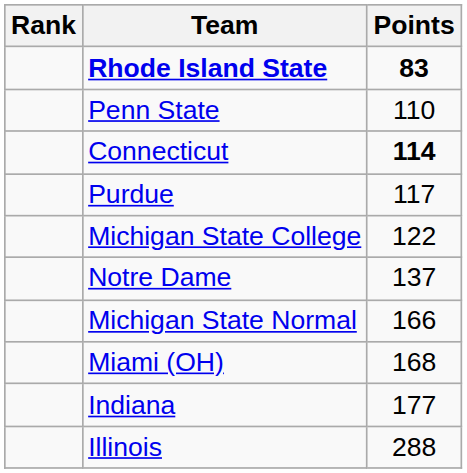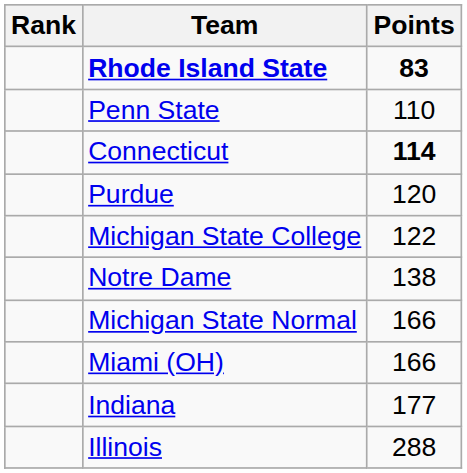 <table class="wikitable sortable" style="text-align:center">
 <tr>
 <th>Rank</th>
 <th>Team</th>
 <th>Points</th>
 </tr>
 <tr>
 <td></td>
 <td align=left><strong><a href='#'>Rhode Island State</a></strong></td>
 <td><strong>83</strong></td>
 </tr>
 <tr>
 <td></td>
 <td align=left><a href='#'>Penn State</a></td>
 <td>110</td>
 </tr>
 <tr>
 <td></td>
 <td align=left><a href='#'>Connecticut</a></td>
 <td><strong>114</strong></td>
 </tr>
 <tr>
 <td></td>
 <td align=left><a href='#'>Purdue</a></td>
-<td>117</td>
+<td>120</td>
 </tr>
 <tr>
 <td></td>
 <td align=left><a href='#'>Michigan State College</a></td>
 <td>122</td>
 </tr>
 <tr>
 <td></td>
 <td align=left><a href='#'>Notre Dame</a></td>
-<td>137</td>
+<td>138</td>
 </tr>
 <tr>
 <td></td>
 <td align=left><a href='#'>Michigan State Normal</a></td>
 <td>166</td>
 </tr>
 <tr>
 <td></td>
 <td align=left><a href='#'>Miami (OH)</a></td>
-<td>168</td>
+<td>166</td>
 </tr>
 <tr>
 <td></td>
 <td align=left><a href='#'>Indiana</a></td>
 <td>177</td>
 </tr>
 <tr>
 <td></td>
 <td align=left><a href='#'>Illinois</a></td>
 <td>288</td>
 </tr>
 </table>
